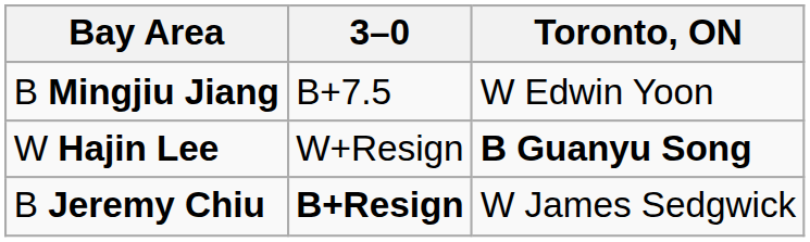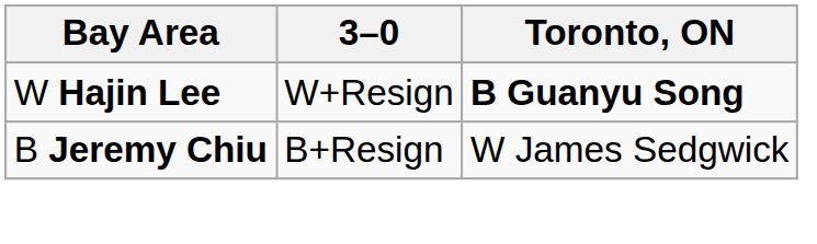 <table class="wikitable">
 <tr>
 <th>Bay Area</th>
 <th>3–0</th>
 <th>Toronto, ON</th>
-</tr>
-<tr>
-<td>B <strong>Mingjiu Jiang</strong></td>
-<td>B+7.5</td>
-<td>W Edwin Yoon</td>
 </tr>
 <tr>
 <td>W <strong>Hajin Lee</strong></td>
 <td>W+Resign</td>
 <td><strong>B Guanyu Song</strong></td>
 </tr>
 <tr>
 <td>B <strong>Jeremy Chiu</strong></td>
-<td><strong>B+Resign</strong></td>
+<td>B+Resign</td>
 <td>W James Sedgwick</td>
 </tr>
 </table>
